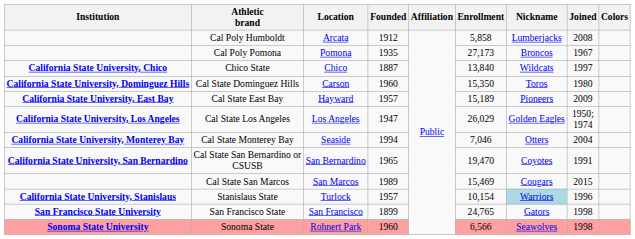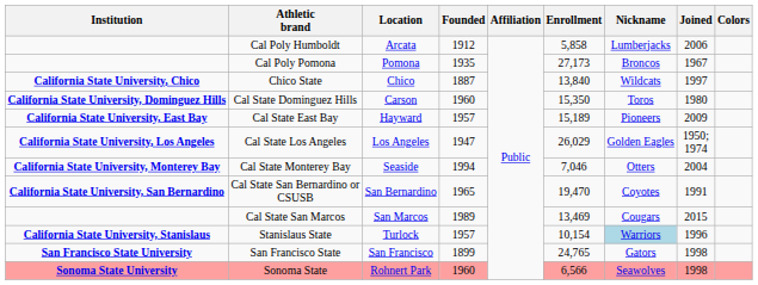 <table class="wikitable sortable" style="text-align:center">
 <tr>
 <th>Institution</th>
 <th>Athletic<br>brand</th>
 <th>Location</th>
 <th>Founded</th>
 <th>Affiliation</th>
 <th>Enrollment<br></th>
 <th>Nickname</th>
 <th>Joined</th>
 <th class="unsortable">Colors</th>
 </tr>
 <tr>
 <td></td>
 <td>Cal Poly Humboldt</td>
 <td><a href='#'>Arcata</a></td>
 <td>1912</td>
 <td rowspan="12"><a href='#'>Public</a></td>
 <td>5,858</td>
 <td><a href='#'>Lumberjacks</a></td>
-<td>2008</td>
+<td>2006</td>
 <td></td>
 </tr>
 <tr>
 <td><strong></strong></td>
 <td>Cal Poly Pomona</td>
 <td><a href='#'>Pomona</a></td>
 <td>1935</td>
 <td>27,173</td>
 <td><a href='#'>Broncos</a></td>
 <td>1967</td>
 <td></td>
 </tr>
 <tr>
 <td><strong><a href='#'>California State University, Chico</a></strong></td>
 <td>Chico State</td>
 <td><a href='#'>Chico</a></td>
 <td>1887</td>
 <td>13,840</td>
 <td><a href='#'>Wildcats</a></td>
 <td>1997</td>
 <td></td>
 </tr>
 <tr>
 <td><strong><a href='#'>California State University, Dominguez Hills</a></strong></td>
 <td>Cal State Dominguez Hills</td>
 <td><a href='#'>Carson</a></td>
 <td>1960</td>
 <td>15,350</td>
 <td><a href='#'>Toros</a></td>
 <td>1980</td>
 <td></td>
 </tr>
 <tr>
 <td><strong><a href='#'>California State University, East Bay</a></strong></td>
 <td>Cal State East Bay</td>
 <td><a href='#'>Hayward</a></td>
 <td>1957</td>
 <td>15,189</td>
 <td><a href='#'>Pioneers</a></td>
 <td>2009</td>
 <td></td>
 </tr>
 <tr>
 <td><strong><a href='#'>California State University, Los Angeles</a></strong></td>
 <td>Cal State Los Angeles</td>
 <td><a href='#'>Los Angeles</a></td>
 <td>1947</td>
 <td>26,029</td>
 <td><a href='#'>Golden Eagles</a></td>
 <td>1950;<br>1974</td>
 <td></td>
 </tr>
 <tr>
 <td><strong><a href='#'>California State University, Monterey Bay</a></strong></td>
 <td>Cal State Monterey Bay</td>
 <td><a href='#'>Seaside</a></td>
 <td>1994</td>
 <td>7,046</td>
 <td><a href='#'>Otters</a></td>
 <td>2004</td>
 <td></td>
 </tr>
 <tr>
 <td><strong><a href='#'>California State University, San Bernardino</a></strong></td>
 <td>Cal State San Bernardino or<br>CSUSB</td>
 <td><a href='#'>San Bernardino</a></td>
 <td>1965</td>
 <td>19,470</td>
 <td><a href='#'>Coyotes</a></td>
 <td>1991</td>
 <td></td>
 </tr>
 <tr>
 <td></td>
 <td>Cal State San Marcos</td>
 <td><a href='#'>San Marcos</a></td>
 <td>1989</td>
-<td>15,469</td>
+<td>13,469</td>
 <td><a href='#'>Cougars</a></td>
 <td>2015</td>
 <td></td>
 </tr>
 <tr>
 <td><strong><a href='#'>California State University, Stanislaus</a></strong></td>
 <td>Stanislaus State</td>
 <td><a href='#'>Turlock</a></td>
 <td>1957</td>
 <td>10,154</td>
 <td style="background: lightblue;"><a href='#'>Warriors</a></td>
 <td>1996</td>
 <td></td>
 </tr>
 <tr>
 <td><strong><a href='#'>San Francisco State University</a></strong></td>
 <td>San Francisco State</td>
 <td><a href='#'>San Francisco</a></td>
 <td>1899</td>
 <td>24,765</td>
 <td><a href='#'>Gators</a></td>
 <td>1998</td>
 <td></td>
 </tr>
 <tr bgcolor=#ffa0a0>
 <td><strong><a href='#'>Sonoma State University</a></strong></td>
 <td>Sonoma State</td>
 <td><a href='#'>Rohnert Park</a></td>
 <td>1960</td>
 <td>6,566</td>
 <td><a href='#'>Seawolves</a></td>
 <td>1998</td>
 <td></td>
 </tr>
 </table>
